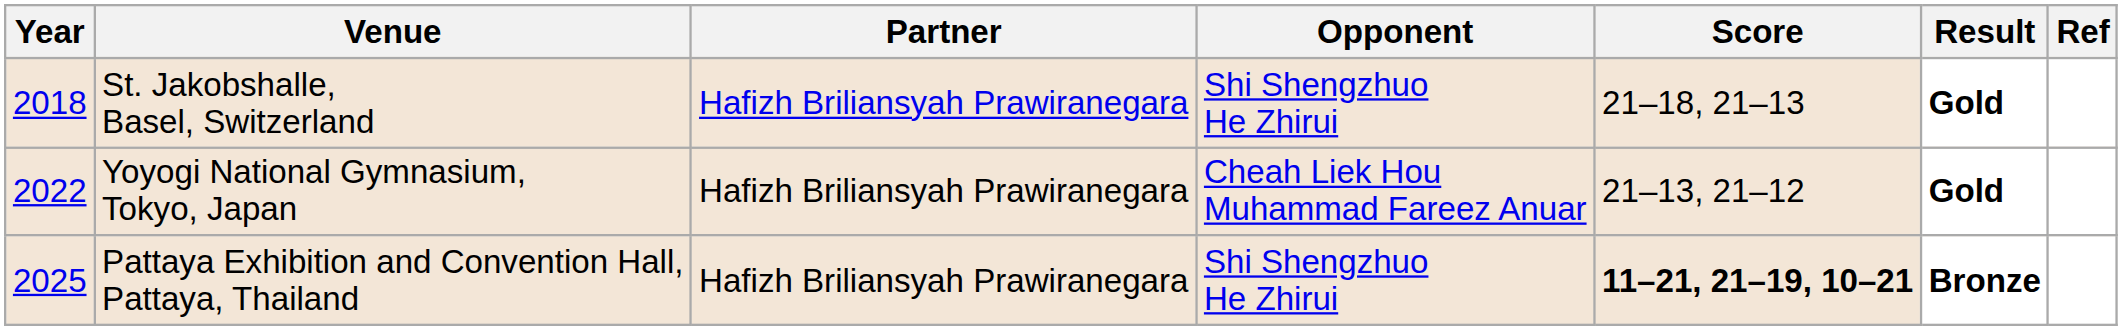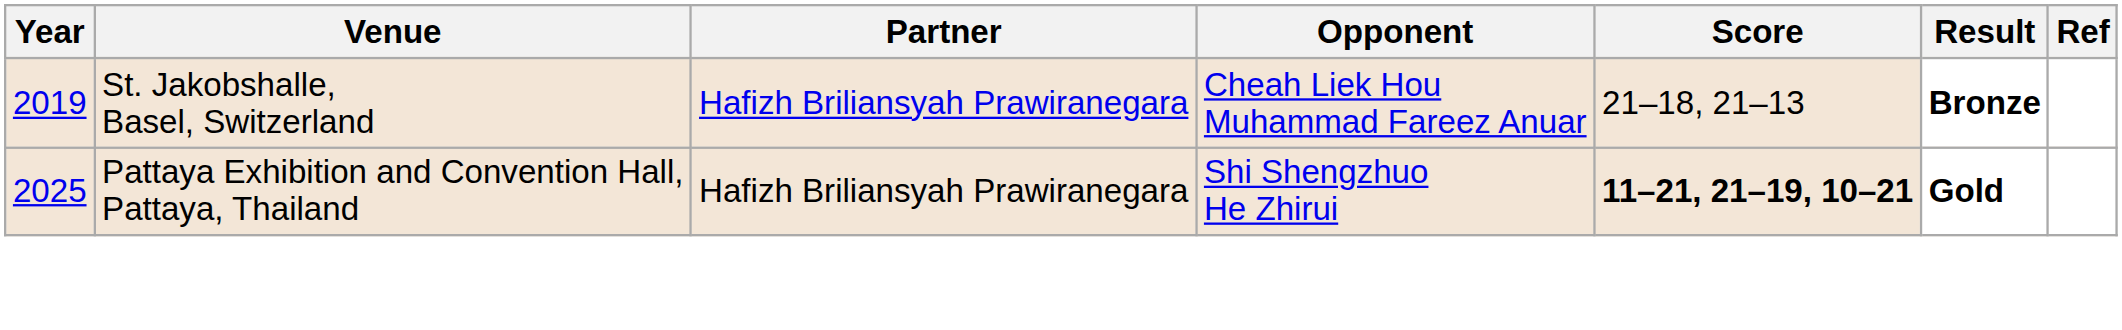 <table class="sortable wikitable" style="font-size: 90%;">
 <tr>
 <th>Year</th>
 <th>Venue</th>
 <th>Partner</th>
 <th>Opponent</th>
 <th>Score</th>
 <th>Result</th>
 <th>Ref</th>
 </tr>
 <tr style="background:#F3E6D7">
-<td align="center"><a href='#'>2018</a></td>
+<td align="center"><a href='#'>2019</a></td>
 <td align="left">St. Jakobshalle,<br>Basel, Switzerland</td>
 <td align="left"> <a href='#'>Hafizh Briliansyah Prawiranegara</a></td>
-<td align="left"> <a href='#'>Shi Shengzhuo</a><br> <a href='#'>He Zhirui</a></td>
+<td align="left"> <a href='#'>Cheah Liek Hou</a> <br>  <a href='#'>Muhammad Fareez Anuar</a></td>
 <td align="left">21–18, 21–13</td>
-<td style="text-align:left; background:white"> <strong>Gold</strong></td>
-<td style="text-align:center; background:white"></td>
-</tr>
-<tr style="background:#F3E6D7">
-<td align="center"><a href='#'>2022</a></td>
-<td align="left">Yoyogi National Gymnasium,<br>Tokyo, Japan</td>
-<td align="left"> Hafizh Briliansyah Prawiranegara</td>
-<td align="left"> <a href='#'>Cheah Liek Hou</a> <br>  <a href='#'>Muhammad Fareez Anuar</a></td>
-<td align="left">21–13, 21–12</td>
-<td style="text-align:left; background:white"> <strong>Gold</strong></td>
+<td style="text-align:left; background:white"> <strong>Bronze</strong></td>
 <td style="text-align:center; background:white"></td>
 </tr>
 <tr style="background:#F3E6D7">
 <td align="center"><a href='#'>2025</a></td>
 <td align="left">Pattaya Exhibition and Convention Hall,<br>Pattaya, Thailand</td>
 <td align="left"> Hafizh Briliansyah Prawiranegara</td>
 <td align="left"> <a href='#'>Shi Shengzhuo</a><br> <a href='#'>He Zhirui</a></td>
 <td align="left"><strong>11–21, 21–19, 10–21</strong></td>
-<td style="text-align:left; background:white"> <strong>Bronze</strong></td>
+<td style="text-align:left; background:white"> <strong>Gold</strong></td>
 <td style="text-align:center; background:white"></td>
 </tr>
 </table>
